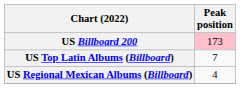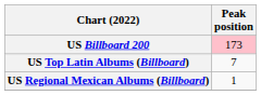 <table class="wikitable sortable plainrowheaders" style="text-align:center">
 <tr>
 <th scope="col">Chart (2022)</th>
 <th scope="col">Peak<br>position</th>
 </tr>
 <tr>
 <th scope="row">US <em><a href='#'>Billboard 200</a></em></th>
 <td style="background: pink;">173</td>
 </tr>
 <tr>
 <th scope="row">US <a href='#'>Top Latin Albums</a> (<em><a href='#'>Billboard</a></em>)</th>
 <td>7</td>
 </tr>
 <tr>
 <th scope="row">US <a href='#'>Regional Mexican Albums</a> (<em><a href='#'>Billboard</a></em>)</th>
-<td>4</td>
+<td>1</td>
 </tr>
 <tr>
 </tr>
 </table>
